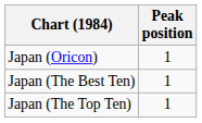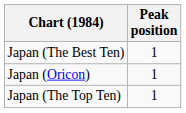 <table class="wikitable sortable plainrowheaders">
 <tr>
 <th scope="col">Chart (1984)</th>
 <th scope="col">Peak<br>position</th>
 </tr>
 <tr>
-<td>Japan (<a href='#'>Oricon</a>)</td>
+<td>Japan (The Best Ten)</td>
 <td style="text-align:center;">1</td>
 </tr>
 <tr>
-<td>Japan (The Best Ten)</td>
+<td>Japan (<a href='#'>Oricon</a>)</td>
 <td style="text-align:center;">1</td>
 </tr>
 <tr>
 <td>Japan (The Top Ten)</td>
 <td style="text-align:center;">1</td>
 </tr>
 </table>
